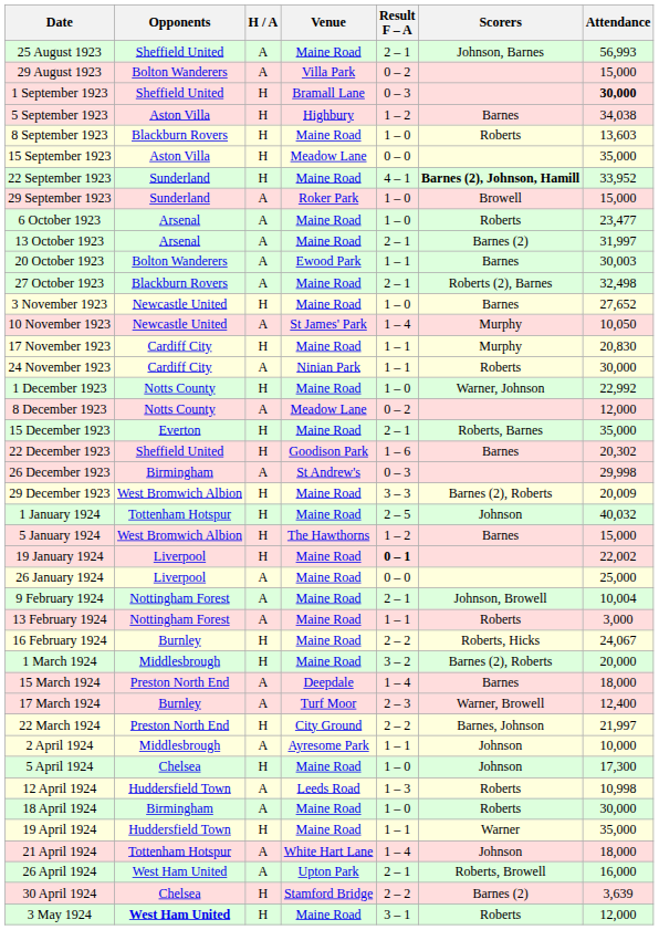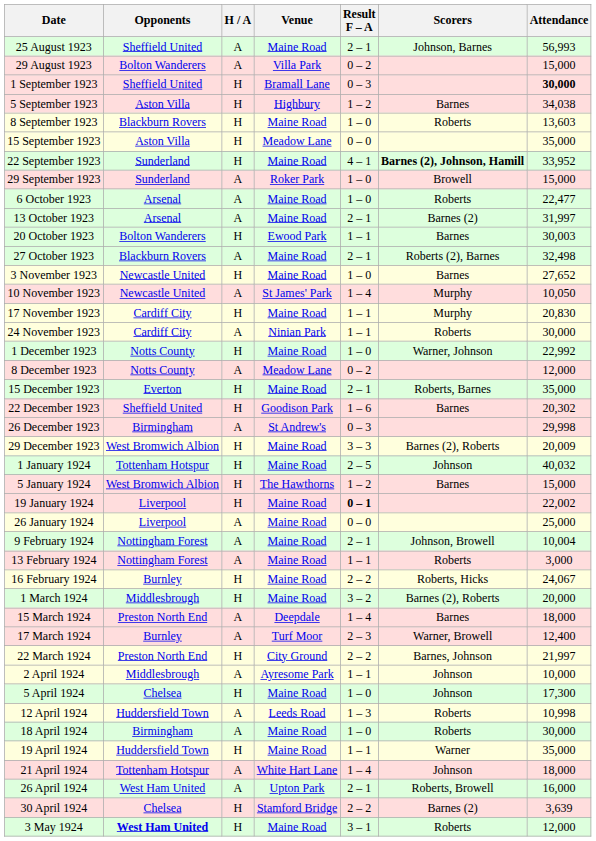 <table class="wikitable" style="text-align:center">
 <tr>
 <th>Date</th>
 <th>Opponents</th>
 <th>H / A</th>
 <th>Venue</th>
 <th>Result<br>F – A</th>
 <th>Scorers</th>
 <th>Attendance</th>
 </tr>
 <tr bgcolor="#ddffdd">
 <td>25 August 1923</td>
 <td><a href='#'>Sheffield United</a></td>
 <td>A</td>
 <td><a href='#'>Maine Road</a></td>
 <td>2 – 1</td>
 <td>Johnson, Barnes</td>
 <td>56,993</td>
 </tr>
 <tr bgcolor="#ffdddd">
 <td>29 August 1923</td>
 <td><a href='#'>Bolton Wanderers</a></td>
 <td>A</td>
 <td><a href='#'>Villa Park</a></td>
 <td>0 – 2</td>
 <td></td>
 <td>15,000</td>
 </tr>
 <tr bgcolor="#ffdddd">
 <td>1 September 1923</td>
 <td><a href='#'>Sheffield United</a></td>
 <td>H</td>
 <td><a href='#'>Bramall Lane</a></td>
 <td>0 – 3</td>
 <td></td>
 <td><strong>30,000</strong></td>
 </tr>
 <tr bgcolor="#ffdddd">
 <td>5 September 1923</td>
 <td><a href='#'>Aston Villa</a></td>
 <td>H</td>
 <td><a href='#'>Highbury</a></td>
 <td>1 – 2</td>
 <td>Barnes</td>
 <td>34,038</td>
 </tr>
 <tr bgcolor="#ffffdd">
 <td>8 September 1923</td>
 <td><a href='#'>Blackburn Rovers</a></td>
 <td>H</td>
 <td><a href='#'>Maine Road</a></td>
 <td>1 – 0</td>
 <td>Roberts</td>
 <td>13,603</td>
 </tr>
 <tr bgcolor="#ffffdd">
 <td>15 September 1923</td>
 <td><a href='#'>Aston Villa</a></td>
 <td>H</td>
 <td><a href='#'>Meadow Lane</a></td>
 <td>0 – 0</td>
 <td></td>
 <td>35,000</td>
 </tr>
 <tr bgcolor="#ddffdd">
 <td>22 September 1923</td>
 <td><a href='#'>Sunderland</a></td>
 <td>H</td>
 <td><a href='#'>Maine Road</a></td>
 <td>4 – 1</td>
 <td><strong>Barnes (2), Johnson, Hamill</strong></td>
 <td>33,952</td>
 </tr>
 <tr bgcolor="#ffdddd">
 <td>29 September 1923</td>
 <td><a href='#'>Sunderland</a></td>
 <td>A</td>
 <td><a href='#'>Roker Park</a></td>
 <td>1 – 0</td>
 <td>Browell</td>
 <td>15,000</td>
 </tr>
 <tr bgcolor="#ddffdd">
 <td>6 October 1923</td>
 <td><a href='#'>Arsenal</a></td>
 <td>A</td>
 <td><a href='#'>Maine Road</a></td>
 <td>1 – 0</td>
 <td>Roberts</td>
-<td>23,477</td>
+<td>22,477</td>
 </tr>
 <tr bgcolor="#ddffdd">
 <td>13 October 1923</td>
 <td><a href='#'>Arsenal</a></td>
 <td>A</td>
 <td><a href='#'>Maine Road</a></td>
 <td>2 – 1</td>
 <td>Barnes (2)</td>
 <td>31,997</td>
 </tr>
 <tr bgcolor="#ddffdd">
 <td>20 October 1923</td>
 <td><a href='#'>Bolton Wanderers</a></td>
-<td>A</td>
+<td>H</td>
 <td><a href='#'>Ewood Park</a></td>
 <td>1 – 1</td>
 <td>Barnes</td>
 <td>30,003</td>
 </tr>
 <tr bgcolor="#ddffdd">
 <td>27 October 1923</td>
 <td><a href='#'>Blackburn Rovers</a></td>
 <td>A</td>
 <td><a href='#'>Maine Road</a></td>
 <td>2 – 1</td>
 <td>Roberts (2), Barnes</td>
 <td>32,498</td>
 </tr>
 <tr bgcolor="#ffffdd">
 <td>3 November 1923</td>
 <td><a href='#'>Newcastle United</a></td>
 <td>H</td>
 <td><a href='#'>Maine Road</a></td>
 <td>1 – 0</td>
 <td>Barnes</td>
 <td>27,652</td>
 </tr>
 <tr bgcolor="#ffdddd">
 <td>10 November 1923</td>
 <td><a href='#'>Newcastle United</a></td>
 <td>A</td>
 <td><a href='#'>St James' Park</a></td>
 <td>1 – 4</td>
 <td>Murphy</td>
 <td>10,050</td>
 </tr>
 <tr bgcolor="#ffffdd">
 <td>17 November 1923</td>
 <td><a href='#'>Cardiff City</a></td>
 <td>H</td>
 <td><a href='#'>Maine Road</a></td>
 <td>1 – 1</td>
 <td>Murphy</td>
 <td>20,830</td>
 </tr>
 <tr bgcolor="#ffffdd">
 <td>24 November 1923</td>
 <td><a href='#'>Cardiff City</a></td>
 <td>A</td>
 <td><a href='#'>Ninian Park</a></td>
 <td>1 – 1</td>
 <td>Roberts</td>
 <td>30,000</td>
 </tr>
 <tr bgcolor="#ddffdd">
 <td>1 December 1923</td>
 <td><a href='#'>Notts County</a></td>
 <td>H</td>
 <td><a href='#'>Maine Road</a></td>
 <td>1 – 0</td>
 <td>Warner, Johnson</td>
 <td>22,992</td>
 </tr>
 <tr bgcolor="#ffdddd">
 <td>8 December 1923</td>
 <td><a href='#'>Notts County</a></td>
 <td>A</td>
 <td><a href='#'>Meadow Lane</a></td>
 <td>0 – 2</td>
 <td></td>
 <td>12,000</td>
 </tr>
 <tr bgcolor="#ddffdd">
 <td>15 December 1923</td>
 <td><a href='#'>Everton</a></td>
 <td>H</td>
 <td><a href='#'>Maine Road</a></td>
 <td>2 – 1</td>
 <td>Roberts, Barnes</td>
 <td>35,000</td>
 </tr>
 <tr bgcolor="#ffdddd">
 <td>22 December 1923</td>
 <td><a href='#'>Sheffield United</a></td>
 <td>H</td>
 <td><a href='#'>Goodison Park</a></td>
 <td>1 – 6</td>
 <td>Barnes</td>
 <td>20,302</td>
 </tr>
 <tr bgcolor="#ffdddd">
 <td>26 December 1923</td>
 <td><a href='#'>Birmingham</a></td>
 <td>A</td>
 <td><a href='#'>St Andrew's</a></td>
 <td>0 – 3</td>
 <td></td>
 <td>29,998</td>
 </tr>
 <tr bgcolor="#ffffdd">
 <td>29 December 1923</td>
 <td><a href='#'>West Bromwich Albion</a></td>
 <td>H</td>
 <td><a href='#'>Maine Road</a></td>
 <td>3 – 3</td>
 <td>Barnes (2), Roberts</td>
 <td>20,009</td>
 </tr>
 <tr bgcolor="#ddffdd">
 <td>1 January 1924</td>
 <td><a href='#'>Tottenham Hotspur</a></td>
 <td>H</td>
 <td><a href='#'>Maine Road</a></td>
 <td>2 – 5</td>
 <td>Johnson</td>
 <td>40,032</td>
 </tr>
 <tr bgcolor="#ffdddd">
 <td>5 January 1924</td>
 <td><a href='#'>West Bromwich Albion</a></td>
 <td>H</td>
 <td><a href='#'>The Hawthorns</a></td>
 <td>1 – 2</td>
 <td>Barnes</td>
 <td>15,000</td>
 </tr>
 <tr bgcolor="#ffdddd">
 <td>19 January 1924</td>
 <td><a href='#'>Liverpool</a></td>
 <td>H</td>
 <td><a href='#'>Maine Road</a></td>
 <td><strong>0 – 1</strong></td>
 <td></td>
 <td>22,002</td>
 </tr>
 <tr bgcolor="#ffffdd">
 <td>26 January 1924</td>
 <td><a href='#'>Liverpool</a></td>
 <td>A</td>
 <td><a href='#'>Maine Road</a></td>
 <td>0 – 0</td>
 <td></td>
 <td>25,000</td>
 </tr>
 <tr bgcolor="#ddffdd">
 <td>9 February 1924</td>
 <td><a href='#'>Nottingham Forest</a></td>
 <td>A</td>
 <td><a href='#'>Maine Road</a></td>
 <td>2 – 1</td>
 <td>Johnson, Browell</td>
 <td>10,004</td>
 </tr>
 <tr bgcolor="#ffdddd">
 <td>13 February 1924</td>
 <td><a href='#'>Nottingham Forest</a></td>
 <td>A</td>
 <td><a href='#'>Maine Road</a></td>
 <td>1 – 1</td>
 <td>Roberts</td>
 <td>3,000</td>
 </tr>
 <tr bgcolor="#ffffdd">
 <td>16 February 1924</td>
 <td><a href='#'>Burnley</a></td>
 <td>H</td>
 <td><a href='#'>Maine Road</a></td>
 <td>2 – 2</td>
 <td>Roberts, Hicks</td>
 <td>24,067</td>
 </tr>
 <tr bgcolor="#ddffdd">
 <td>1 March 1924</td>
 <td><a href='#'>Middlesbrough</a></td>
 <td>H</td>
 <td><a href='#'>Maine Road</a></td>
 <td>3 – 2</td>
 <td>Barnes (2), Roberts</td>
 <td>20,000</td>
 </tr>
 <tr bgcolor="#ffdddd">
 <td>15 March 1924</td>
 <td><a href='#'>Preston North End</a></td>
 <td>A</td>
 <td><a href='#'>Deepdale</a></td>
 <td>1 – 4</td>
 <td>Barnes</td>
 <td>18,000</td>
 </tr>
 <tr bgcolor="#ffdddd">
 <td>17 March 1924</td>
 <td><a href='#'>Burnley</a></td>
 <td>A</td>
 <td><a href='#'>Turf Moor</a></td>
 <td>2 – 3</td>
 <td>Warner, Browell</td>
 <td>12,400</td>
 </tr>
 <tr bgcolor="#ffffdd">
 <td>22 March 1924</td>
 <td><a href='#'>Preston North End</a></td>
 <td>H</td>
 <td><a href='#'>City Ground</a></td>
 <td>2 – 2</td>
 <td>Barnes, Johnson</td>
 <td>21,997</td>
 </tr>
 <tr bgcolor="#ffffdd">
 <td>2 April 1924</td>
 <td><a href='#'>Middlesbrough</a></td>
 <td>A</td>
 <td><a href='#'>Ayresome Park</a></td>
 <td>1 – 1</td>
 <td>Johnson</td>
 <td>10,000</td>
 </tr>
 <tr bgcolor="#ddffdd">
 <td>5 April 1924</td>
 <td><a href='#'>Chelsea</a></td>
 <td>H</td>
 <td><a href='#'>Maine Road</a></td>
 <td>1 – 0</td>
 <td>Johnson</td>
 <td>17,300</td>
 </tr>
 <tr bgcolor="#ffffdd">
 <td>12 April 1924</td>
 <td><a href='#'>Huddersfield Town</a></td>
 <td>A</td>
 <td><a href='#'>Leeds Road</a></td>
 <td>1 – 3</td>
 <td>Roberts</td>
 <td>10,998</td>
 </tr>
 <tr bgcolor="#ddffdd">
 <td>18 April 1924</td>
 <td><a href='#'>Birmingham</a></td>
 <td>A</td>
 <td><a href='#'>Maine Road</a></td>
 <td>1 – 0</td>
 <td>Roberts</td>
 <td>30,000</td>
 </tr>
 <tr bgcolor="#ffffdd">
 <td>19 April 1924</td>
 <td><a href='#'>Huddersfield Town</a></td>
 <td>H</td>
 <td><a href='#'>Maine Road</a></td>
 <td>1 – 1</td>
 <td>Warner</td>
 <td>35,000</td>
 </tr>
 <tr bgcolor="#ffdddd">
 <td>21 April 1924</td>
 <td><a href='#'>Tottenham Hotspur</a></td>
 <td>A</td>
 <td><a href='#'>White Hart Lane</a></td>
 <td>1 – 4</td>
 <td>Johnson</td>
 <td>18,000</td>
 </tr>
 <tr bgcolor="#ddffdd">
 <td>26 April 1924</td>
 <td><a href='#'>West Ham United</a></td>
 <td>A</td>
 <td><a href='#'>Upton Park</a></td>
 <td>2 – 1</td>
 <td>Roberts, Browell</td>
 <td>16,000</td>
 </tr>
 <tr bgcolor="#ffdddd">
 <td>30 April 1924</td>
 <td><a href='#'>Chelsea</a></td>
 <td>H</td>
 <td><a href='#'>Stamford Bridge</a></td>
 <td>2 – 2</td>
 <td>Barnes (2)</td>
 <td>3,639</td>
 </tr>
 <tr bgcolor="#ddffdd">
 <td>3 May 1924</td>
 <td><strong><a href='#'>West Ham United</a></strong></td>
 <td>H</td>
 <td><a href='#'>Maine Road</a></td>
 <td>3 – 1</td>
 <td>Roberts</td>
 <td>12,000</td>
 </tr>
 </table>
